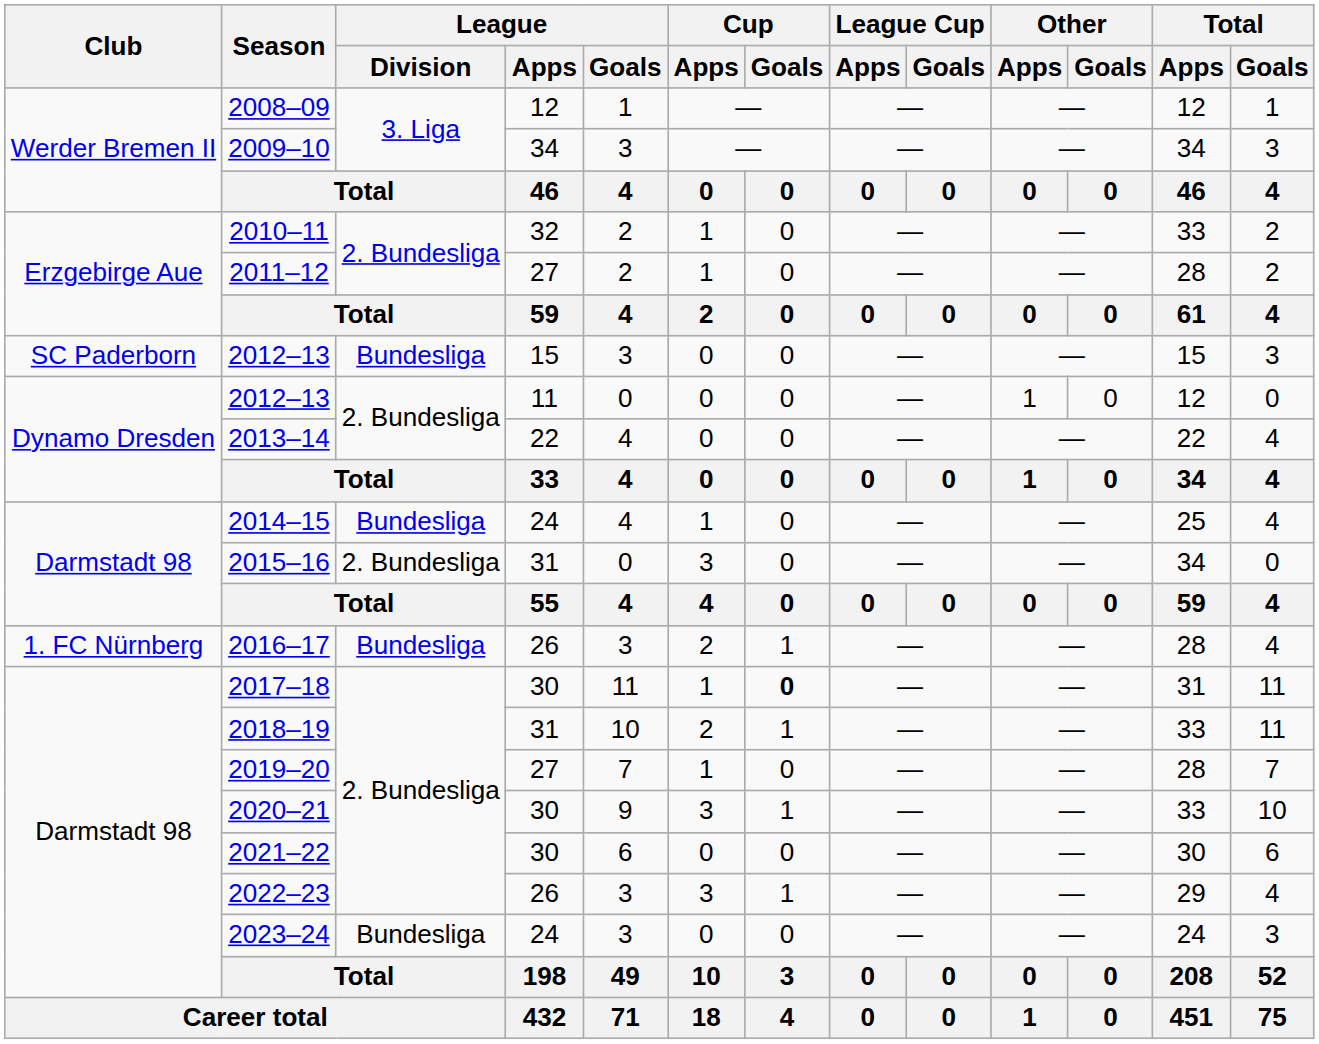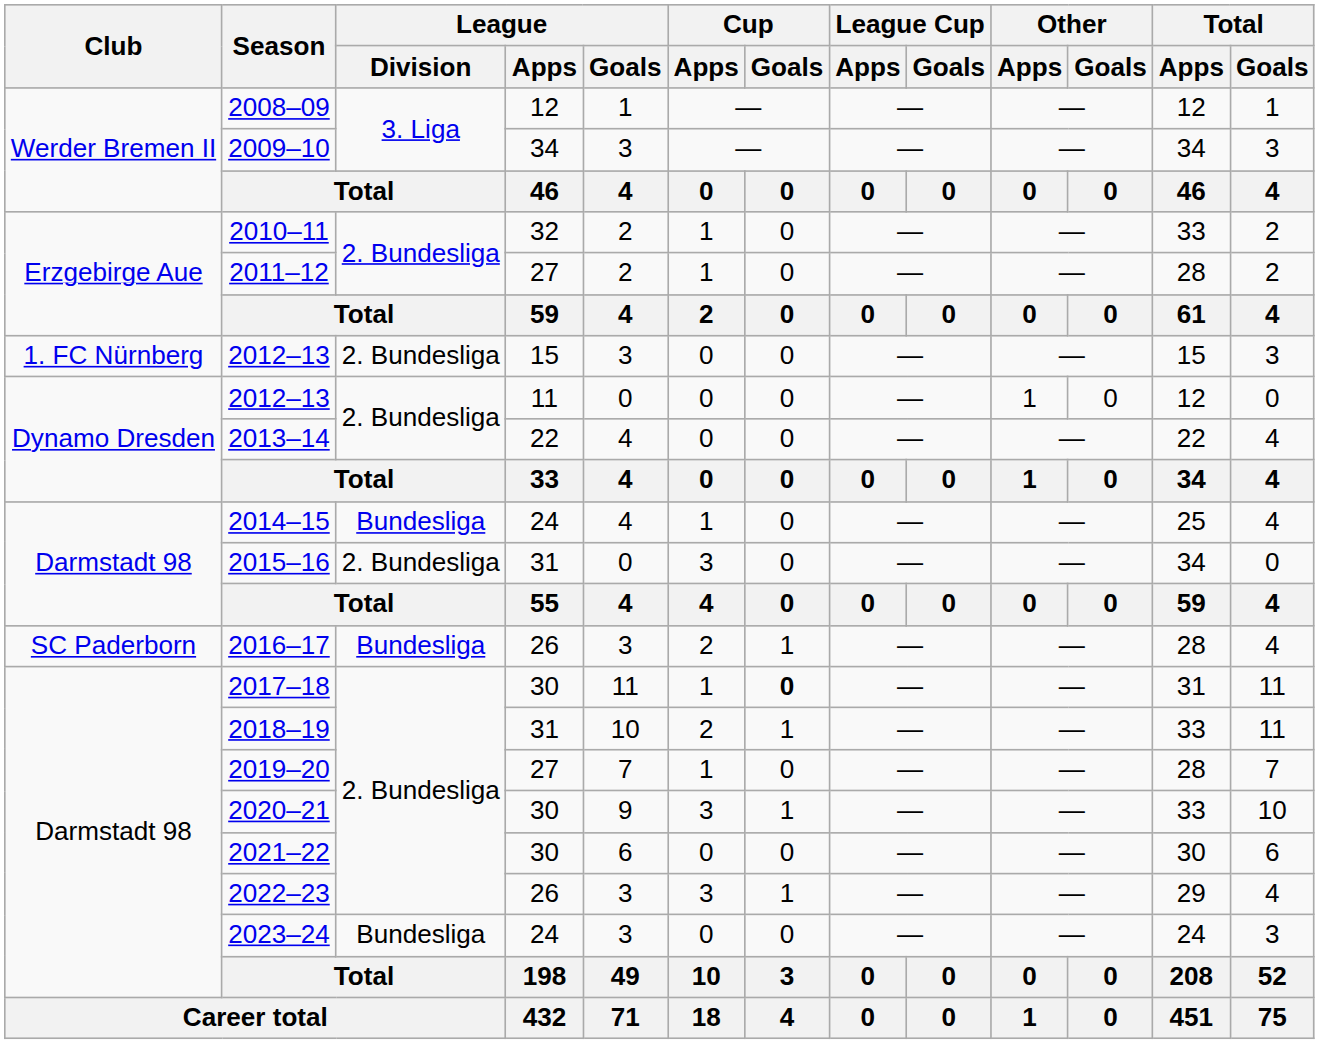 <table class="wikitable" style="text-align: center">
 <tr>
 <th rowspan="2">Club</th>
 <th rowspan="2">Season</th>
 <th colspan="3">League</th>
 <th colspan="2">Cup</th>
 <th colspan="2">League Cup</th>
 <th colspan="2">Other</th>
 <th colspan="2">Total</th>
 </tr>
 <tr>
 <th>Division</th>
 <th>Apps</th>
 <th>Goals</th>
 <th>Apps</th>
 <th>Goals</th>
 <th>Apps</th>
 <th>Goals</th>
 <th>Apps</th>
 <th>Goals</th>
 <th>Apps</th>
 <th>Goals</th>
 </tr>
 <tr>
 <td rowspan="3"><a href='#'>Werder Bremen II</a></td>
 <td><a href='#'>2008–09</a></td>
 <td rowspan="2"><a href='#'>3. Liga</a></td>
 <td>12</td>
 <td>1</td>
 <td colspan="2">—</td>
 <td colspan="2">—</td>
 <td colspan="2">—</td>
 <td>12</td>
 <td>1</td>
 </tr>
 <tr>
 <td><a href='#'>2009–10</a></td>
 <td>34</td>
 <td>3</td>
 <td colspan="2">—</td>
 <td colspan="2">—</td>
 <td colspan="2">—</td>
 <td>34</td>
 <td>3</td>
 </tr>
 <tr>
 <th colspan="2">Total</th>
 <th>46</th>
 <th>4</th>
 <th>0</th>
 <th>0</th>
 <th>0</th>
 <th>0</th>
 <th>0</th>
 <th>0</th>
 <th>46</th>
 <th>4</th>
 </tr>
 <tr>
 <td rowspan="3"><a href='#'>Erzgebirge Aue</a></td>
 <td><a href='#'>2010–11</a></td>
 <td rowspan="2"><a href='#'>2. Bundesliga</a></td>
 <td>32</td>
 <td>2</td>
 <td>1</td>
 <td>0</td>
 <td colspan="2">—</td>
 <td colspan="2">—</td>
 <td>33</td>
 <td>2</td>
 </tr>
 <tr>
 <td><a href='#'>2011–12</a></td>
 <td>27</td>
 <td>2</td>
 <td>1</td>
 <td>0</td>
 <td colspan="2">—</td>
 <td colspan="2">—</td>
 <td>28</td>
 <td>2</td>
 </tr>
 <tr>
 <th colspan="2">Total</th>
 <th>59</th>
 <th>4</th>
 <th>2</th>
 <th>0</th>
 <th>0</th>
 <th>0</th>
 <th>0</th>
 <th>0</th>
 <th>61</th>
 <th>4</th>
 </tr>
 <tr>
-<td><a href='#'>SC Paderborn</a></td>
+<td><a href='#'>1. FC Nürnberg</a></td>
 <td><a href='#'>2012–13</a></td>
-<td><a href='#'>Bundesliga</a></td>
+<td>2. Bundesliga</td>
 <td>15</td>
 <td>3</td>
 <td>0</td>
 <td>0</td>
 <td colspan="2">—</td>
 <td colspan="2">—</td>
 <td>15</td>
 <td>3</td>
 </tr>
 <tr>
 <td rowspan="3"><a href='#'>Dynamo Dresden</a></td>
 <td><a href='#'>2012–13</a></td>
 <td rowspan="2">2. Bundesliga</td>
 <td>11</td>
 <td>0</td>
 <td>0</td>
 <td>0</td>
 <td colspan="2">—</td>
 <td>1</td>
 <td>0</td>
 <td>12</td>
 <td>0</td>
 </tr>
 <tr>
 <td><a href='#'>2013–14</a></td>
 <td>22</td>
 <td>4</td>
 <td>0</td>
 <td>0</td>
 <td colspan="2">—</td>
 <td colspan="2">—</td>
 <td>22</td>
 <td>4</td>
 </tr>
 <tr>
 <th colspan="2">Total</th>
 <th>33</th>
 <th>4</th>
 <th>0</th>
 <th>0</th>
 <th>0</th>
 <th>0</th>
 <th>1</th>
 <th>0</th>
 <th>34</th>
 <th>4</th>
 </tr>
 <tr>
 <td rowspan="3"><a href='#'>Darmstadt 98</a></td>
 <td><a href='#'>2014–15</a></td>
 <td><a href='#'>Bundesliga</a></td>
 <td>24</td>
 <td>4</td>
 <td>1</td>
 <td>0</td>
 <td colspan="2">—</td>
 <td colspan="2">—</td>
 <td>25</td>
 <td>4</td>
 </tr>
 <tr>
 <td><a href='#'>2015–16</a></td>
 <td>2. Bundesliga</td>
 <td>31</td>
 <td>0</td>
 <td>3</td>
 <td>0</td>
 <td colspan="2">—</td>
 <td colspan="2">—</td>
 <td>34</td>
 <td>0</td>
 </tr>
 <tr>
 <th colspan="2">Total</th>
 <th>55</th>
 <th>4</th>
 <th>4</th>
 <th>0</th>
 <th>0</th>
 <th>0</th>
 <th>0</th>
 <th>0</th>
 <th>59</th>
 <th>4</th>
 </tr>
 <tr>
-<td><a href='#'>1. FC Nürnberg</a></td>
+<td><a href='#'>SC Paderborn</a></td>
 <td><a href='#'>2016–17</a></td>
 <td><a href='#'>Bundesliga</a></td>
 <td>26</td>
 <td>3</td>
 <td>2</td>
 <td>1</td>
 <td colspan="2">—</td>
 <td colspan="2">—</td>
 <td>28</td>
 <td>4</td>
 </tr>
 <tr>
 <td rowspan="8">Darmstadt 98</td>
 <td><a href='#'>2017–18</a></td>
 <td rowspan="6">2. Bundesliga</td>
 <td>30</td>
 <td>11</td>
 <td>1</td>
 <td><strong>0</strong></td>
 <td colspan="2">—</td>
 <td colspan="2">—</td>
 <td>31</td>
 <td>11</td>
 </tr>
 <tr>
 <td><a href='#'>2018–19</a></td>
 <td>31</td>
 <td>10</td>
 <td>2</td>
 <td>1</td>
 <td colspan="2">—</td>
 <td colspan="2">—</td>
 <td>33</td>
 <td>11</td>
 </tr>
 <tr>
 <td><a href='#'>2019–20</a></td>
 <td>27</td>
 <td>7</td>
 <td>1</td>
 <td>0</td>
 <td colspan="2">—</td>
 <td colspan="2">—</td>
 <td>28</td>
 <td>7</td>
 </tr>
 <tr>
 <td><a href='#'>2020–21</a></td>
 <td>30</td>
 <td>9</td>
 <td>3</td>
 <td>1</td>
 <td colspan="2">—</td>
 <td colspan="2">—</td>
 <td>33</td>
 <td>10</td>
 </tr>
 <tr>
 <td><a href='#'>2021–22</a></td>
 <td>30</td>
 <td>6</td>
 <td>0</td>
 <td>0</td>
 <td colspan="2">—</td>
 <td colspan="2">—</td>
 <td>30</td>
 <td>6</td>
 </tr>
 <tr>
 <td><a href='#'>2022–23</a></td>
 <td>26</td>
 <td>3</td>
 <td>3</td>
 <td>1</td>
 <td colspan="2">—</td>
 <td colspan="2">—</td>
 <td>29</td>
 <td>4</td>
 </tr>
 <tr>
 <td><a href='#'>2023–24</a></td>
 <td>Bundesliga</td>
 <td>24</td>
 <td>3</td>
 <td>0</td>
 <td>0</td>
 <td colspan="2">—</td>
 <td colspan="2">—</td>
 <td>24</td>
 <td>3</td>
 </tr>
 <tr>
 <th colspan="2">Total</th>
 <th>198</th>
 <th>49</th>
 <th>10</th>
 <th>3</th>
 <th>0</th>
 <th>0</th>
 <th>0</th>
 <th>0</th>
 <th>208</th>
 <th>52</th>
 </tr>
 <tr>
 <th colspan="3">Career total</th>
 <th>432</th>
 <th>71</th>
 <th>18</th>
 <th>4</th>
 <th>0</th>
 <th>0</th>
 <th>1</th>
 <th>0</th>
 <th>451</th>
 <th>75</th>
 </tr>
 </table>
